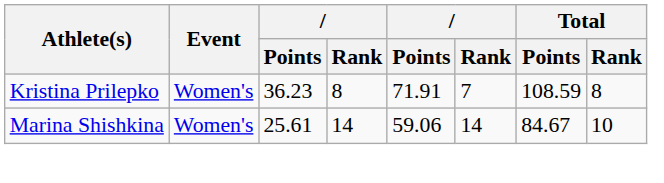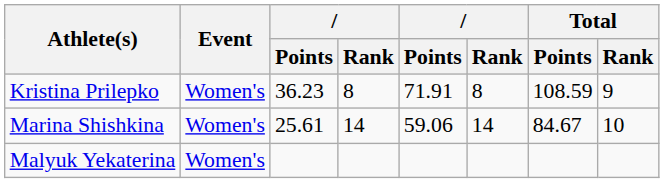 <table class="wikitable">
 <tr>
 <th rowspan="2">Athlete(s)</th>
 <th rowspan="2">Event</th>
 <th colspan="2">/</th>
 <th colspan="2">/</th>
 <th colspan="2">Total</th>
 </tr>
 <tr>
 <th>Points</th>
 <th>Rank</th>
 <th>Points</th>
 <th>Rank</th>
 <th>Points</th>
 <th>Rank</th>
 </tr>
 <tr>
 <td><a href='#'>Kristina Prilepko</a></td>
 <td><a href='#'>Women's</a></td>
 <td>36.23</td>
 <td>8</td>
 <td>71.91</td>
-<td>7</td>
+<td>8</td>
 <td>108.59</td>
-<td>8</td>
+<td>9</td>
 </tr>
 <tr>
 <td><a href='#'>Marina Shishkina</a></td>
 <td><a href='#'>Women's</a></td>
 <td>25.61</td>
 <td>14</td>
 <td>59.06</td>
 <td>14</td>
 <td>84.67</td>
 <td>10</td>
 </tr>
+<tr>
+<td><a href='#'>Malyuk Yekaterina</a></td>
+<td><a href='#'>Women's</a></td>
+<td></td>
+<td></td>
+<td></td>
+<td></td>
+<td></td>
+<td></td>
+</tr>
 </table>
